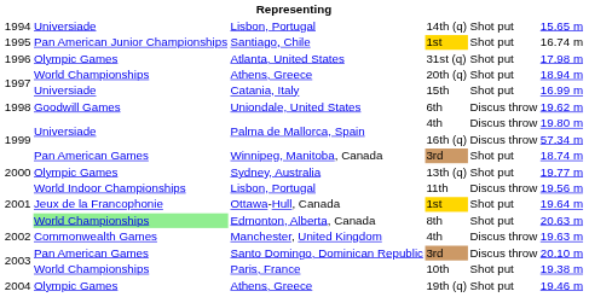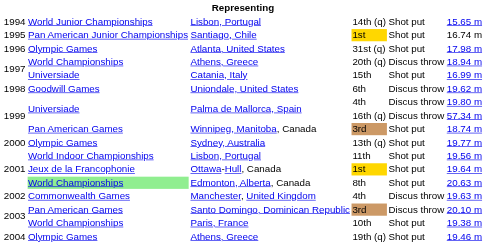 <table>
 <tr>
 <th colspan="6">Representing </th>
 </tr>
 <tr>
 <td>1994</td>
-<td><a href='#'>Universiade</a></td>
+<td><a href='#'>World Junior Championships</a></td>
 <td><a href='#'>Lisbon, Portugal</a></td>
 <td>14th (q)</td>
 <td>Shot put</td>
 <td><a href='#'>15.65 m</a></td>
 </tr>
 <tr>
 <td>1995</td>
 <td><a href='#'>Pan American Junior Championships</a></td>
 <td><a href='#'>Santiago, Chile</a></td>
 <td bgcolor="gold">1st</td>
 <td>Shot put</td>
 <td>16.74 m</td>
 </tr>
 <tr>
 <td>1996</td>
 <td><a href='#'>Olympic Games</a></td>
 <td><a href='#'>Atlanta, United States</a></td>
 <td>31st (q)</td>
 <td>Shot put</td>
 <td><a href='#'>17.98 m</a></td>
 </tr>
 <tr>
 <td rowspan=2>1997</td>
 <td><a href='#'>World Championships</a></td>
 <td><a href='#'>Athens, Greece</a></td>
 <td>20th (q)</td>
-<td>Shot put</td>
+<td>Discus throw</td>
 <td><a href='#'>18.94 m</a></td>
 </tr>
 <tr>
 <td><a href='#'>Universiade</a></td>
 <td><a href='#'>Catania, Italy</a></td>
 <td>15th</td>
 <td>Shot put</td>
 <td><a href='#'>16.99 m</a></td>
 </tr>
 <tr>
 <td>1998</td>
 <td><a href='#'>Goodwill Games</a></td>
 <td><a href='#'>Uniondale, United States</a></td>
 <td>6th</td>
 <td>Discus throw</td>
 <td><a href='#'>19.62 m</a></td>
 </tr>
 <tr>
 <td rowspan=3>1999</td>
 <td rowspan=2><a href='#'>Universiade</a></td>
 <td rowspan=2><a href='#'>Palma de Mallorca, Spain</a></td>
 <td>4th</td>
 <td>Discus throw</td>
 <td><a href='#'>19.80 m</a></td>
 </tr>
 <tr>
 <td>16th (q)</td>
 <td>Discus throw</td>
 <td><a href='#'>57.34 m</a></td>
 </tr>
 <tr>
 <td><a href='#'>Pan American Games</a></td>
 <td><a href='#'>Winnipeg, Manitoba</a>, Canada</td>
 <td bgcolor="cc9966">3rd</td>
 <td>Shot put</td>
 <td><a href='#'>18.74 m</a></td>
 </tr>
 <tr>
 <td>2000</td>
 <td><a href='#'>Olympic Games</a></td>
 <td><a href='#'>Sydney, Australia</a></td>
 <td>13th (q)</td>
 <td>Shot put</td>
 <td><a href='#'>19.77 m</a></td>
 </tr>
 <tr>
 <td rowspan=3>2001</td>
 <td><a href='#'>World Indoor Championships</a></td>
 <td><a href='#'>Lisbon, Portugal</a></td>
 <td>11th</td>
-<td>Discus throw</td>
+<td>Shot put</td>
 <td><a href='#'>19.56 m</a></td>
 </tr>
 <tr>
 <td><a href='#'>Jeux de la Francophonie</a></td>
 <td><a href='#'>Ottawa</a>-<a href='#'>Hull</a>, Canada</td>
 <td bgcolor="gold">1st</td>
 <td>Shot put</td>
 <td><a href='#'>19.64 m</a></td>
 </tr>
 <tr>
 <td style="background: lightgreen;"><a href='#'>World Championships</a></td>
 <td><a href='#'>Edmonton, Alberta</a>, Canada</td>
 <td>8th</td>
 <td>Shot put</td>
 <td><a href='#'>20.63 m</a></td>
 </tr>
 <tr>
 <td>2002</td>
 <td><a href='#'>Commonwealth Games</a></td>
 <td><a href='#'>Manchester</a>, <a href='#'>United Kingdom</a></td>
 <td>4th</td>
 <td>Discus throw</td>
 <td><a href='#'>19.63 m</a></td>
 </tr>
 <tr>
 <td rowspan=2>2003</td>
 <td><a href='#'>Pan American Games</a></td>
 <td><a href='#'>Santo Domingo, Dominican Republic</a></td>
 <td bgcolor="cc9966">3rd</td>
 <td>Discus throw</td>
 <td><a href='#'>20.10 m</a></td>
 </tr>
 <tr>
 <td><a href='#'>World Championships</a></td>
 <td><a href='#'>Paris, France</a></td>
 <td>10th</td>
 <td>Shot put</td>
 <td><a href='#'>19.38 m</a></td>
 </tr>
 <tr>
 <td>2004</td>
 <td><a href='#'>Olympic Games</a></td>
 <td><a href='#'>Athens, Greece</a></td>
 <td>19th (q)</td>
 <td>Shot put</td>
 <td><a href='#'>19.46 m</a></td>
 </tr>
 </table>
